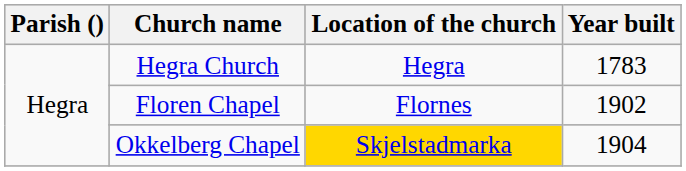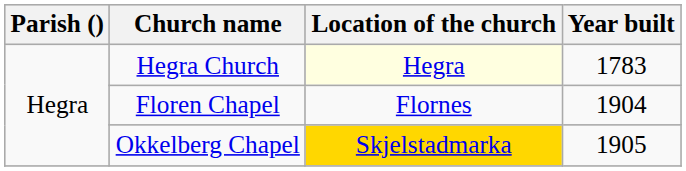 <table class="wikitable" style="text-align:center">
 <tr>
 <th>Parish ()</th>
 <th>Church name</th>
 <th>Location of the church</th>
 <th>Year built</th>
 </tr>
 <tr>
 <td rowspan="3">Hegra</td>
 <td><a href='#'>Hegra Church</a></td>
-<td><a href='#'>Hegra</a></td>
+<td style="background: lightyellow;"><a href='#'>Hegra</a></td>
 <td>1783</td>
 </tr>
 <tr>
 <td><a href='#'>Floren Chapel</a></td>
 <td><a href='#'>Flornes</a></td>
-<td>1902</td>
+<td>1904</td>
 </tr>
 <tr>
 <td><a href='#'>Okkelberg Chapel </a></td>
 <td style="background: gold;"><a href='#'>Skjelstadmarka </a></td>
-<td>1904</td>
+<td>1905</td>
 </tr>
 </table>
